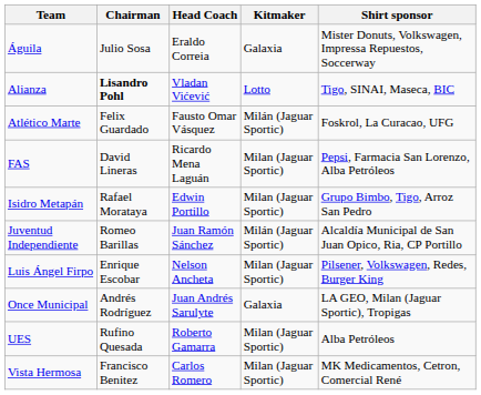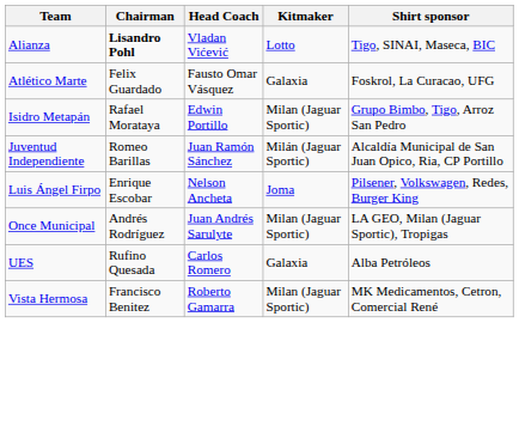 <table class="wikitable sortable" style="text-align: left;">
 <tr>
 <th>Team</th>
 <th>Chairman</th>
 <th>Head Coach</th>
 <th>Kitmaker</th>
 <th>Shirt sponsor</th>
-</tr>
-<tr>
-<td><a href='#'>Águila</a></td>
-<td> Julio Sosa</td>
-<td> Eraldo Correia</td>
-<td>Galaxia</td>
-<td>Mister Donuts, Volkswagen, Impressa Repuestos, Soccerway</td>
 </tr>
 <tr>
 <td><a href='#'>Alianza</a></td>
 <td><strong> Lisandro Pohl</strong></td>
 <td> <a href='#'>Vladan Vićević</a></td>
 <td><a href='#'>Lotto</a></td>
 <td><a href='#'>Tigo</a>, SINAI, Maseca, <a href='#'>BIC</a></td>
 </tr>
 <tr>
 <td><a href='#'>Atlético Marte</a></td>
 <td> Felix Guardado</td>
 <td> Fausto Omar Vásquez</td>
-<td>Milán (Jaguar Sportic)</td>
+<td>Galaxia</td>
 <td>Foskrol, La Curacao, UFG</td>
-</tr>
-<tr>
-<td><a href='#'>FAS</a></td>
-<td> David Lineras</td>
-<td> Ricardo Mena Laguán</td>
-<td>Milan (Jaguar Sportic)</td>
-<td><a href='#'>Pepsi</a>, Farmacia San Lorenzo, Alba Petróleos</td>
 </tr>
 <tr>
 <td><a href='#'>Isidro Metapán</a></td>
 <td> Rafael Morataya</td>
 <td> <a href='#'>Edwin Portillo</a></td>
 <td>Milan (Jaguar Sportic)</td>
 <td><a href='#'>Grupo Bimbo</a>, <a href='#'>Tigo</a>, Arroz San Pedro</td>
 </tr>
 <tr>
 <td><a href='#'>Juventud Independiente</a></td>
 <td> Romeo Barillas</td>
 <td> <a href='#'>Juan Ramón Sánchez</a></td>
 <td>Milán (Jaguar Sportic)</td>
 <td>Alcaldía Municipal de San Juan Opico, Ria, CP Portillo</td>
 </tr>
 <tr>
 <td><a href='#'>Luis Ángel Firpo</a></td>
 <td> Enrique Escobar</td>
 <td> <a href='#'>Nelson Ancheta</a></td>
-<td>Milan (Jaguar Sportic)</td>
+<td><a href='#'>Joma</a></td>
 <td><a href='#'>Pilsener</a>, <a href='#'>Volkswagen</a>, Redes, <a href='#'>Burger King</a></td>
 </tr>
 <tr>
 <td><a href='#'>Once Municipal</a></td>
 <td> Andrés Rodríguez</td>
 <td> <a href='#'>Juan Andrés Sarulyte</a></td>
-<td>Galaxia</td>
+<td>Milan (Jaguar Sportic)</td>
 <td>LA GEO, Milan (Jaguar Sportic), Tropigas</td>
 </tr>
 <tr>
 <td><a href='#'>UES</a></td>
 <td> Rufino Quesada</td>
-<td>  <a href='#'>Roberto Gamarra</a></td>
-<td>Milan (Jaguar Sportic)</td>
+<td> <a href='#'>Carlos Romero</a></td>
+<td>Galaxia</td>
 <td>Alba Petróleos</td>
 </tr>
 <tr>
 <td><a href='#'>Vista Hermosa</a></td>
 <td> Francisco Benitez</td>
-<td> <a href='#'>Carlos Romero</a></td>
+<td>  <a href='#'>Roberto Gamarra</a></td>
 <td>Milan (Jaguar Sportic)</td>
 <td>MK Medicamentos, Cetron, Comercial René</td>
 </tr>
 </table>
